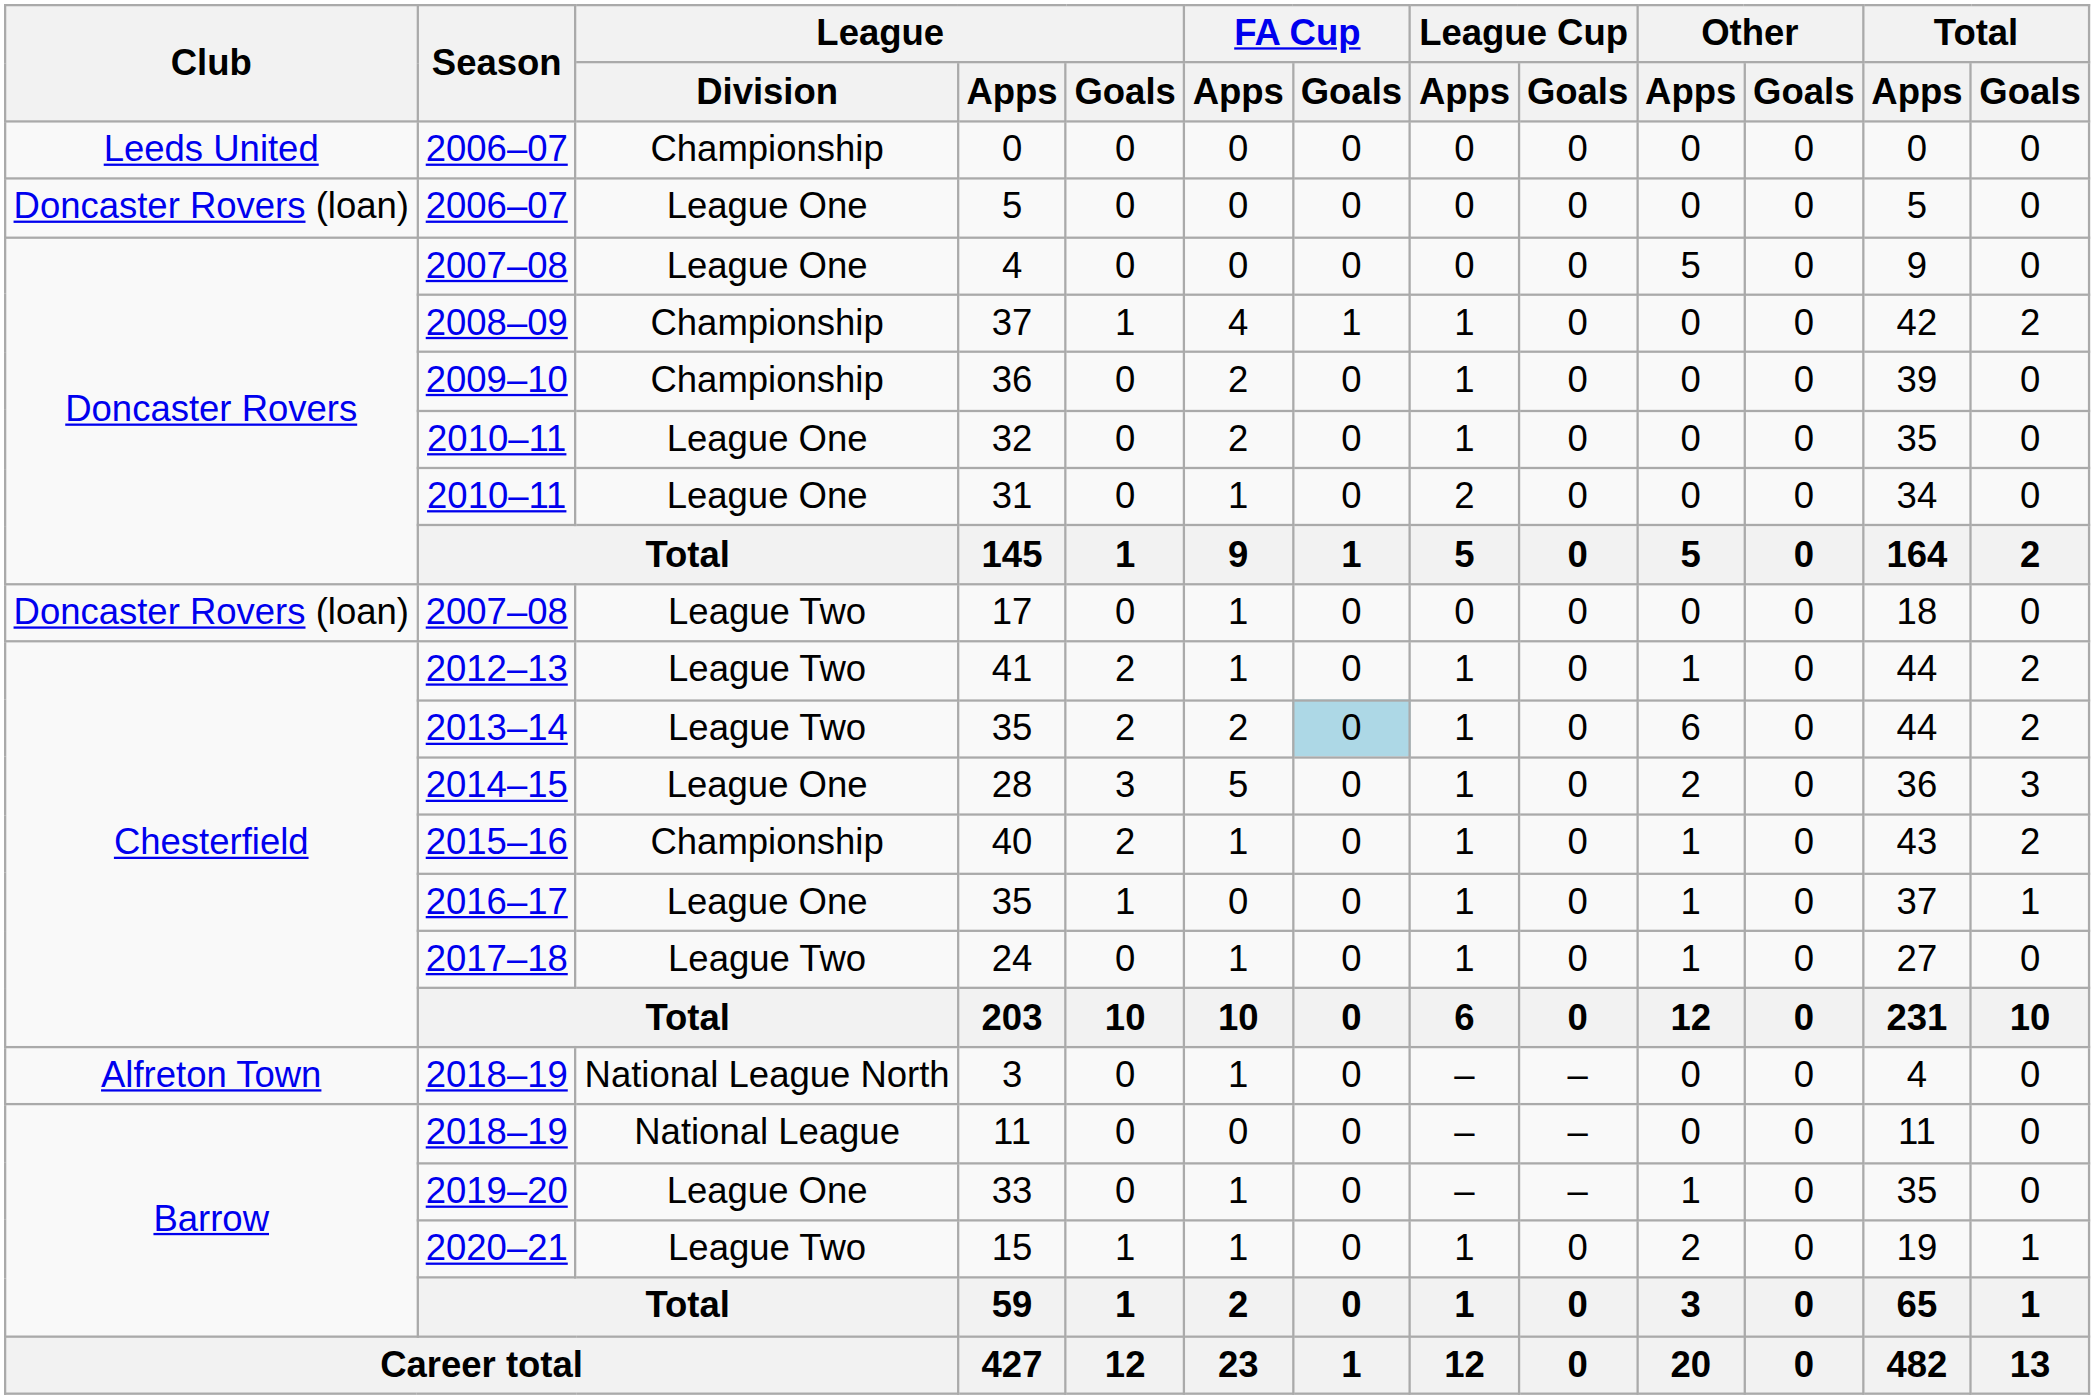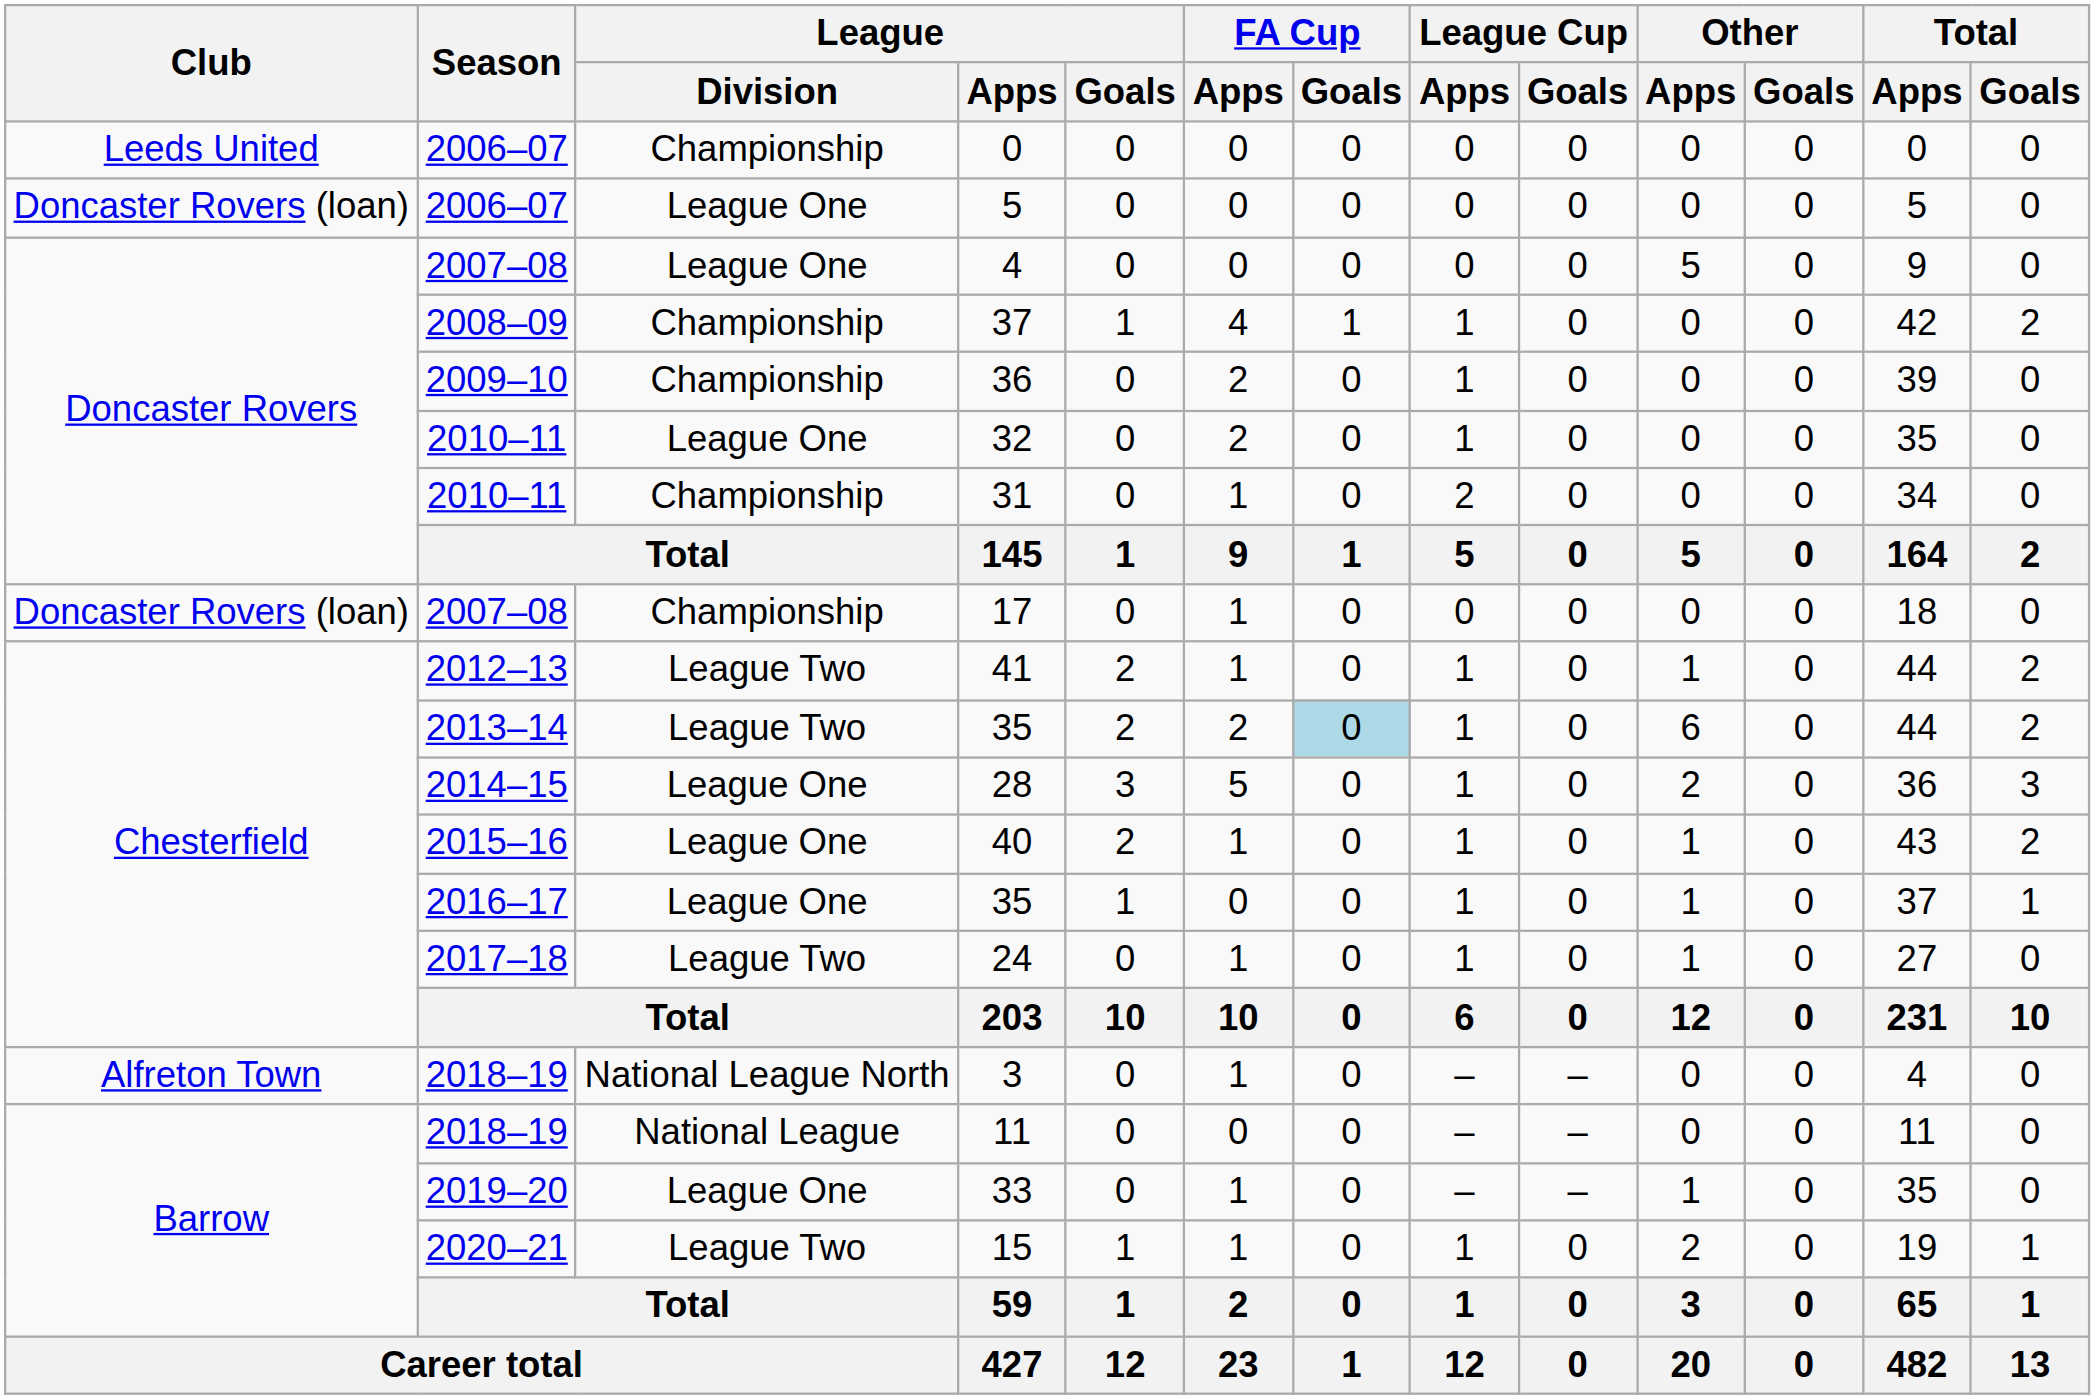 <table class="wikitable" style="text-align:center;">
 <tr>
 <th rowspan="2">Club</th>
 <th rowspan="2">Season</th>
 <th colspan="3">League</th>
 <th colspan="2"><a href='#'>FA Cup</a></th>
 <th colspan="2">League Cup</th>
 <th colspan="2">Other</th>
 <th colspan="2">Total</th>
 </tr>
 <tr>
 <th>Division</th>
 <th>Apps</th>
 <th>Goals</th>
 <th>Apps</th>
 <th>Goals</th>
 <th>Apps</th>
 <th>Goals</th>
 <th>Apps</th>
 <th>Goals</th>
 <th>Apps</th>
 <th>Goals</th>
 </tr>
 <tr>
 <td><a href='#'>Leeds United</a></td>
 <td><a href='#'>2006–07</a></td>
 <td>Championship</td>
 <td>0</td>
 <td>0</td>
 <td>0</td>
 <td>0</td>
 <td>0</td>
 <td>0</td>
 <td>0</td>
 <td>0</td>
 <td>0</td>
 <td>0</td>
 </tr>
 <tr>
 <td><a href='#'>Doncaster Rovers</a> (loan)</td>
 <td><a href='#'>2006–07</a></td>
 <td>League One</td>
 <td>5</td>
 <td>0</td>
 <td>0</td>
 <td>0</td>
 <td>0</td>
 <td>0</td>
 <td>0</td>
 <td>0</td>
 <td>5</td>
 <td>0</td>
 </tr>
 <tr>
 <td rowspan="6"><a href='#'>Doncaster Rovers</a></td>
 <td><a href='#'>2007–08</a></td>
 <td>League One</td>
 <td>4</td>
 <td>0</td>
 <td>0</td>
 <td>0</td>
 <td>0</td>
 <td>0</td>
 <td>5</td>
 <td>0</td>
 <td>9</td>
 <td>0</td>
 </tr>
 <tr>
 <td><a href='#'>2008–09</a></td>
 <td>Championship</td>
 <td>37</td>
 <td>1</td>
 <td>4</td>
 <td>1</td>
 <td>1</td>
 <td>0</td>
 <td>0</td>
 <td>0</td>
 <td>42</td>
 <td>2</td>
 </tr>
 <tr>
 <td><a href='#'>2009–10</a></td>
 <td>Championship</td>
 <td>36</td>
 <td>0</td>
 <td>2</td>
 <td>0</td>
 <td>1</td>
 <td>0</td>
 <td>0</td>
 <td>0</td>
 <td>39</td>
 <td>0</td>
 </tr>
 <tr>
 <td><a href='#'>2010–11</a></td>
 <td>League One</td>
 <td>32</td>
 <td>0</td>
 <td>2</td>
 <td>0</td>
 <td>1</td>
 <td>0</td>
 <td>0</td>
 <td>0</td>
 <td>35</td>
 <td>0</td>
 </tr>
 <tr>
 <td><a href='#'>2010–11</a></td>
-<td>League One</td>
+<td>Championship</td>
 <td>31</td>
 <td>0</td>
 <td>1</td>
 <td>0</td>
 <td>2</td>
 <td>0</td>
 <td>0</td>
 <td>0</td>
 <td>34</td>
 <td>0</td>
 </tr>
 <tr>
 <th colspan="2">Total</th>
 <th>145</th>
 <th>1</th>
 <th>9</th>
 <th>1</th>
 <th>5</th>
 <th>0</th>
 <th>5</th>
 <th>0</th>
 <th>164</th>
 <th>2</th>
 </tr>
 <tr>
 <td><a href='#'>Doncaster Rovers</a> (loan)</td>
 <td><a href='#'>2007–08</a></td>
-<td>League Two</td>
+<td>Championship</td>
 <td>17</td>
 <td>0</td>
 <td>1</td>
 <td>0</td>
 <td>0</td>
 <td>0</td>
 <td>0</td>
 <td>0</td>
 <td>18</td>
 <td>0</td>
 </tr>
 <tr>
 <td rowspan="7"><a href='#'>Chesterfield</a></td>
 <td><a href='#'>2012–13</a></td>
 <td>League Two</td>
 <td>41</td>
 <td>2</td>
 <td>1</td>
 <td>0</td>
 <td>1</td>
 <td>0</td>
 <td>1</td>
 <td>0</td>
 <td>44</td>
 <td>2</td>
 </tr>
 <tr>
 <td><a href='#'>2013–14</a></td>
 <td>League Two</td>
 <td>35</td>
 <td>2</td>
 <td>2</td>
 <td style="background: lightblue;">0</td>
 <td>1</td>
 <td>0</td>
 <td>6</td>
 <td>0</td>
 <td>44</td>
 <td>2</td>
 </tr>
 <tr>
 <td><a href='#'>2014–15</a></td>
 <td>League One</td>
 <td>28</td>
 <td>3</td>
 <td>5</td>
 <td>0</td>
 <td>1</td>
 <td>0</td>
 <td>2</td>
 <td>0</td>
 <td>36</td>
 <td>3</td>
 </tr>
 <tr>
 <td><a href='#'>2015–16</a></td>
-<td>Championship</td>
+<td>League One</td>
 <td>40</td>
 <td>2</td>
 <td>1</td>
 <td>0</td>
 <td>1</td>
 <td>0</td>
 <td>1</td>
 <td>0</td>
 <td>43</td>
 <td>2</td>
 </tr>
 <tr>
 <td><a href='#'>2016–17</a></td>
 <td>League One</td>
 <td>35</td>
 <td>1</td>
 <td>0</td>
 <td>0</td>
 <td>1</td>
 <td>0</td>
 <td>1</td>
 <td>0</td>
 <td>37</td>
 <td>1</td>
 </tr>
 <tr>
 <td><a href='#'>2017–18</a></td>
 <td>League Two</td>
 <td>24</td>
 <td>0</td>
 <td>1</td>
 <td>0</td>
 <td>1</td>
 <td>0</td>
 <td>1</td>
 <td>0</td>
 <td>27</td>
 <td>0</td>
 </tr>
 <tr>
 <th colspan="2">Total</th>
 <th>203</th>
 <th>10</th>
 <th>10</th>
 <th>0</th>
 <th>6</th>
 <th>0</th>
 <th>12</th>
 <th>0</th>
 <th>231</th>
 <th>10</th>
 </tr>
 <tr>
 <td><a href='#'>Alfreton Town</a></td>
 <td><a href='#'>2018–19</a></td>
 <td>National League North</td>
 <td>3</td>
 <td>0</td>
 <td>1</td>
 <td>0</td>
 <td>–</td>
 <td>–</td>
 <td>0</td>
 <td>0</td>
 <td>4</td>
 <td>0</td>
 </tr>
 <tr>
 <td rowspan="4"><a href='#'>Barrow</a></td>
 <td><a href='#'>2018–19</a></td>
 <td>National League</td>
 <td>11</td>
 <td>0</td>
 <td>0</td>
 <td>0</td>
 <td>–</td>
 <td>–</td>
 <td>0</td>
 <td>0</td>
 <td>11</td>
 <td>0</td>
 </tr>
 <tr>
 <td><a href='#'>2019–20</a></td>
 <td>League One</td>
 <td>33</td>
 <td>0</td>
 <td>1</td>
 <td>0</td>
 <td>–</td>
 <td>–</td>
 <td>1</td>
 <td>0</td>
 <td>35</td>
 <td>0</td>
 </tr>
 <tr>
 <td><a href='#'>2020–21</a></td>
 <td>League Two</td>
 <td>15</td>
 <td>1</td>
 <td>1</td>
 <td>0</td>
 <td>1</td>
 <td>0</td>
 <td>2</td>
 <td>0</td>
 <td>19</td>
 <td>1</td>
 </tr>
 <tr>
 <th colspan="2">Total</th>
 <th>59</th>
 <th>1</th>
 <th>2</th>
 <th>0</th>
 <th>1</th>
 <th>0</th>
 <th>3</th>
 <th>0</th>
 <th>65</th>
 <th>1</th>
 </tr>
 <tr>
 <th colspan="3">Career total</th>
 <th>427</th>
 <th>12</th>
 <th>23</th>
 <th>1</th>
 <th>12</th>
 <th>0</th>
 <th>20</th>
 <th>0</th>
 <th>482</th>
 <th>13</th>
 </tr>
 </table>
